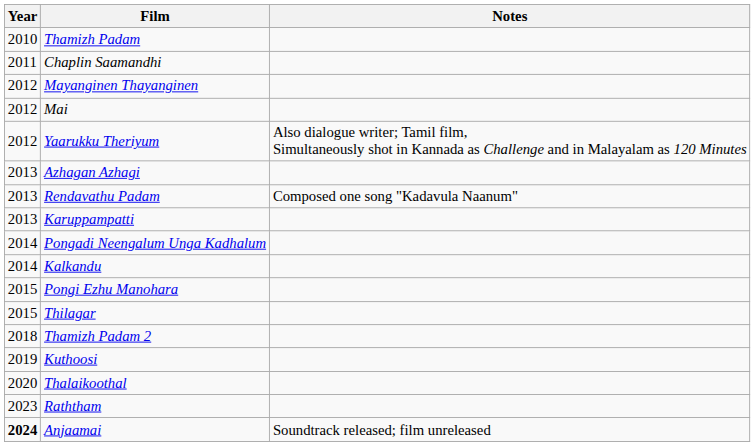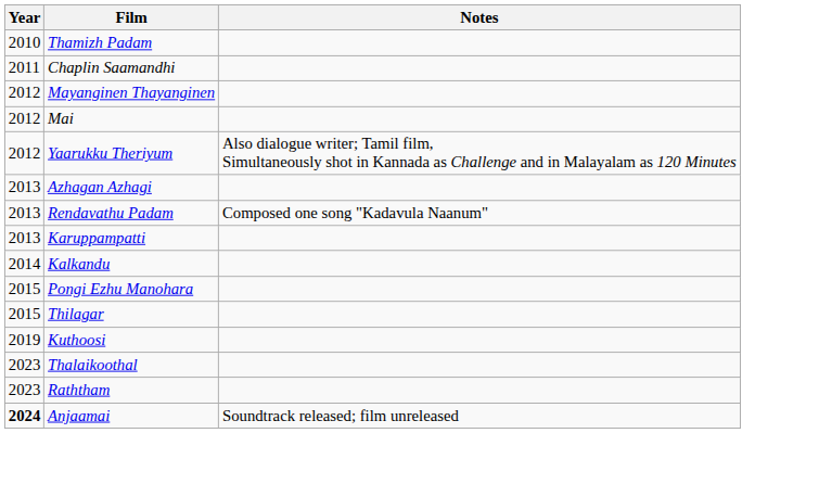 <table class="wikitable">
 <tr style="background:#ccc; text-align:center;">
 <th>Year</th>
 <th>Film</th>
 <th>Notes</th>
 </tr>
 <tr>
 <td>2010</td>
 <td><em><a href='#'>Thamizh Padam</a></em></td>
 <td></td>
 </tr>
 <tr>
 <td>2011</td>
 <td><em>Chaplin Saamandhi</em></td>
 <td></td>
 </tr>
 <tr>
 <td>2012</td>
 <td><em><a href='#'>Mayanginen Thayanginen</a></em></td>
 <td></td>
 </tr>
 <tr>
 <td>2012</td>
 <td><em>Mai</em></td>
 <td></td>
 </tr>
 <tr>
 <td>2012</td>
 <td><em><a href='#'>Yaarukku Theriyum</a></em></td>
 <td>Also dialogue writer; Tamil film,<br>Simultaneously shot in Kannada as <em>Challenge</em> and in Malayalam as <em>120 Minutes</em></td>
 </tr>
 <tr>
 <td>2013</td>
 <td><em><a href='#'>Azhagan Azhagi</a></em></td>
 <td></td>
 </tr>
 <tr>
 <td>2013</td>
 <td><em><a href='#'>Rendavathu Padam</a></em></td>
 <td>Composed one song "Kadavula Naanum"</td>
 </tr>
 <tr>
 <td>2013</td>
 <td><em><a href='#'>Karuppampatti</a></em></td>
 <td></td>
 </tr>
 <tr>
 <td>2014</td>
-<td><em><a href='#'>Pongadi Neengalum Unga Kadhalum</a></em></td>
-<td></td>
-</tr>
-<tr>
-<td>2014</td>
 <td><em><a href='#'>Kalkandu</a></em></td>
 <td></td>
 </tr>
 <tr>
 <td>2015</td>
 <td><em><a href='#'>Pongi Ezhu Manohara</a></em></td>
 <td></td>
 </tr>
 <tr>
 <td>2015</td>
 <td><em><a href='#'>Thilagar</a></em></td>
 <td></td>
 </tr>
 <tr>
-<td>2018</td>
-<td><em><a href='#'>Thamizh Padam 2</a></em></td>
-<td></td>
-</tr>
-<tr>
 <td>2019</td>
 <td><em><a href='#'>Kuthoosi</a></em></td>
 <td></td>
 </tr>
 <tr>
-<td>2020</td>
+<td>2023</td>
 <td><em><a href='#'>Thalaikoothal</a></em></td>
 <td></td>
 </tr>
 <tr>
 <td>2023</td>
 <td><em><a href='#'>Raththam</a></em></td>
 <td></td>
 </tr>
 <tr>
 <td><strong>2024</strong></td>
 <td><em><a href='#'>Anjaamai</a></em></td>
 <td>Soundtrack released; film unreleased</td>
 </tr>
 </table>
